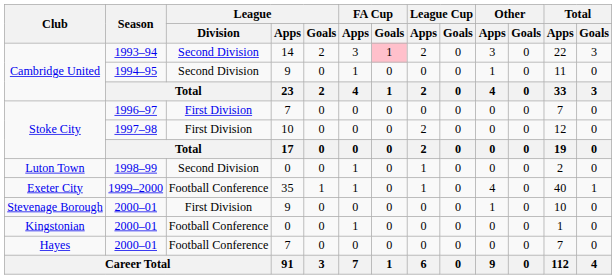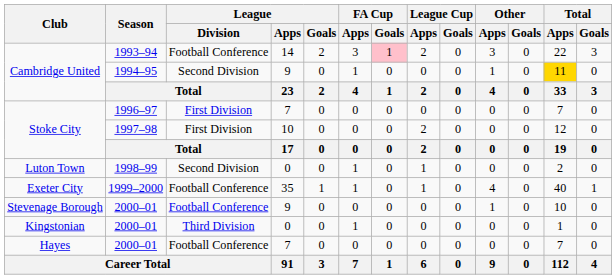 <table class="wikitable" style="text-align: center;">
 <tr>
 <th rowspan="2">Club</th>
 <th rowspan="2">Season</th>
 <th colspan="3">League</th>
 <th colspan="2">FA Cup</th>
 <th colspan="2">League Cup</th>
 <th colspan="2">Other</th>
 <th colspan="2">Total</th>
 </tr>
 <tr>
 <th>Division</th>
 <th>Apps</th>
 <th>Goals</th>
 <th>Apps</th>
 <th>Goals</th>
 <th>Apps</th>
 <th>Goals</th>
 <th>Apps</th>
 <th>Goals</th>
 <th>Apps</th>
 <th>Goals</th>
 </tr>
 <tr>
 <td rowspan=3><a href='#'>Cambridge United</a></td>
 <td><a href='#'>1993–94</a></td>
-<td><a href='#'>Second Division</a></td>
+<td>Football Conference</td>
 <td>14</td>
 <td>2</td>
 <td>3</td>
 <td style="background: pink;">1</td>
 <td>2</td>
 <td>0</td>
 <td>3</td>
 <td>0</td>
 <td>22</td>
 <td>3</td>
 </tr>
 <tr>
 <td><a href='#'>1994–95</a></td>
 <td>Second Division</td>
 <td>9</td>
 <td>0</td>
 <td>1</td>
 <td>0</td>
 <td>0</td>
 <td>0</td>
 <td>1</td>
 <td>0</td>
-<td>11</td>
+<td style="background: gold;">11</td>
 <td>0</td>
 </tr>
 <tr>
 <th colspan=2>Total</th>
 <th>23</th>
 <th>2</th>
 <th>4</th>
 <th>1</th>
 <th>2</th>
 <th>0</th>
 <th>4</th>
 <th>0</th>
 <th>33</th>
 <th>3</th>
 </tr>
 <tr>
 <td rowspan=3><a href='#'>Stoke City</a></td>
 <td><a href='#'>1996–97</a></td>
 <td><a href='#'>First Division</a></td>
 <td>7</td>
 <td>0</td>
 <td>0</td>
 <td>0</td>
 <td>0</td>
 <td>0</td>
 <td>0</td>
 <td>0</td>
 <td>7</td>
 <td>0</td>
 </tr>
 <tr>
 <td><a href='#'>1997–98</a></td>
 <td>First Division</td>
 <td>10</td>
 <td>0</td>
 <td>0</td>
 <td>0</td>
 <td>2</td>
 <td>0</td>
 <td>0</td>
 <td>0</td>
 <td>12</td>
 <td>0</td>
 </tr>
 <tr>
 <th colspan=2>Total</th>
 <th>17</th>
 <th>0</th>
 <th>0</th>
 <th>0</th>
 <th>2</th>
 <th>0</th>
 <th>0</th>
 <th>0</th>
 <th>19</th>
 <th>0</th>
 </tr>
 <tr>
 <td><a href='#'>Luton Town</a></td>
 <td><a href='#'>1998–99</a></td>
 <td>Second Division</td>
 <td>0</td>
 <td>0</td>
 <td>1</td>
 <td>0</td>
 <td>1</td>
 <td>0</td>
 <td>0</td>
 <td>0</td>
 <td>2</td>
 <td>0</td>
 </tr>
 <tr>
 <td><a href='#'>Exeter City</a></td>
 <td><a href='#'>1999–2000</a></td>
 <td>Football Conference</td>
 <td>35</td>
 <td>1</td>
 <td>1</td>
 <td>0</td>
 <td>1</td>
 <td>0</td>
 <td>4</td>
 <td>0</td>
 <td>40</td>
 <td>1</td>
 </tr>
 <tr>
 <td><a href='#'>Stevenage Borough</a></td>
 <td><a href='#'>2000–01</a></td>
-<td>First Division</td>
+<td><a href='#'>Football Conference</a></td>
 <td>9</td>
 <td>0</td>
 <td>0</td>
 <td>0</td>
 <td>0</td>
 <td>0</td>
 <td>1</td>
 <td>0</td>
 <td>10</td>
 <td>0</td>
 </tr>
 <tr>
 <td><a href='#'>Kingstonian</a></td>
 <td><a href='#'>2000–01</a></td>
-<td>Football Conference</td>
+<td><a href='#'>Third Division</a></td>
 <td>0</td>
 <td>0</td>
 <td>1</td>
 <td>0</td>
 <td>0</td>
 <td>0</td>
 <td>0</td>
 <td>0</td>
 <td>1</td>
 <td>0</td>
 </tr>
 <tr>
 <td><a href='#'>Hayes</a></td>
 <td><a href='#'>2000–01</a></td>
 <td>Football Conference</td>
 <td>7</td>
 <td>0</td>
 <td>0</td>
 <td>0</td>
 <td>0</td>
 <td>0</td>
 <td>0</td>
 <td>0</td>
 <td>7</td>
 <td>0</td>
 </tr>
 <tr>
 <th colspan="3">Career Total</th>
 <th>91</th>
 <th>3</th>
 <th>7</th>
 <th>1</th>
 <th>6</th>
 <th>0</th>
 <th>9</th>
 <th>0</th>
 <th>112</th>
 <th>4</th>
 </tr>
 </table>
